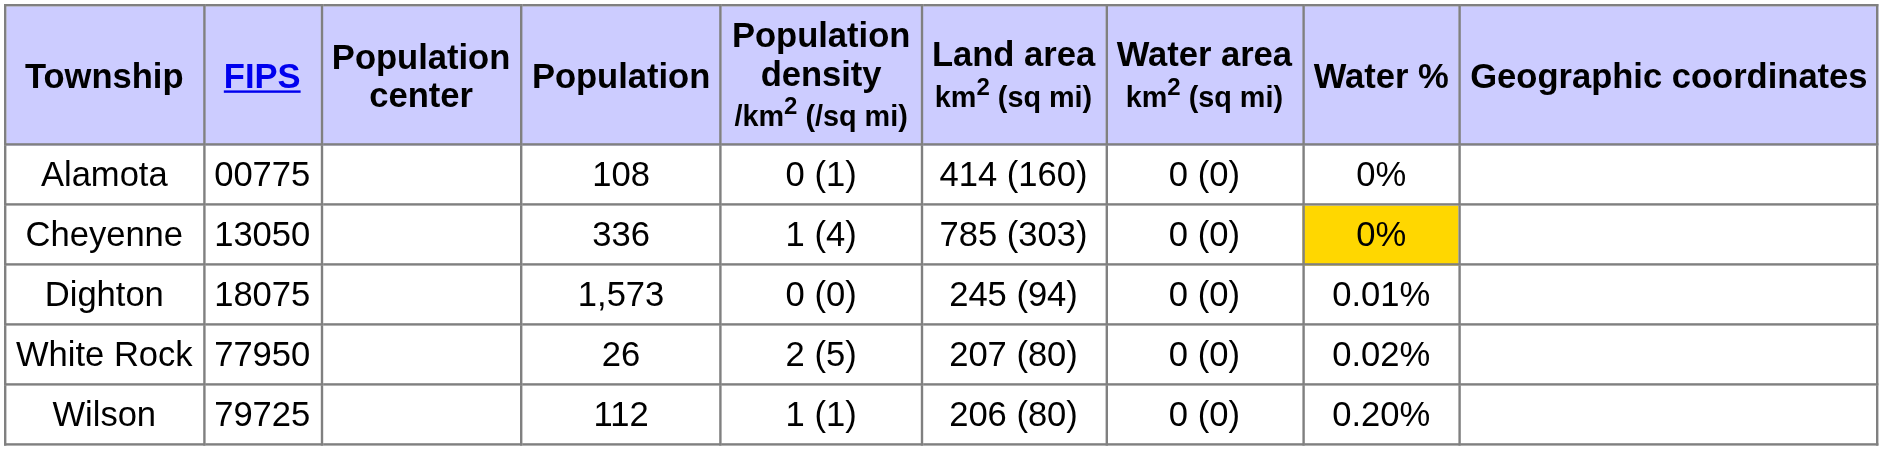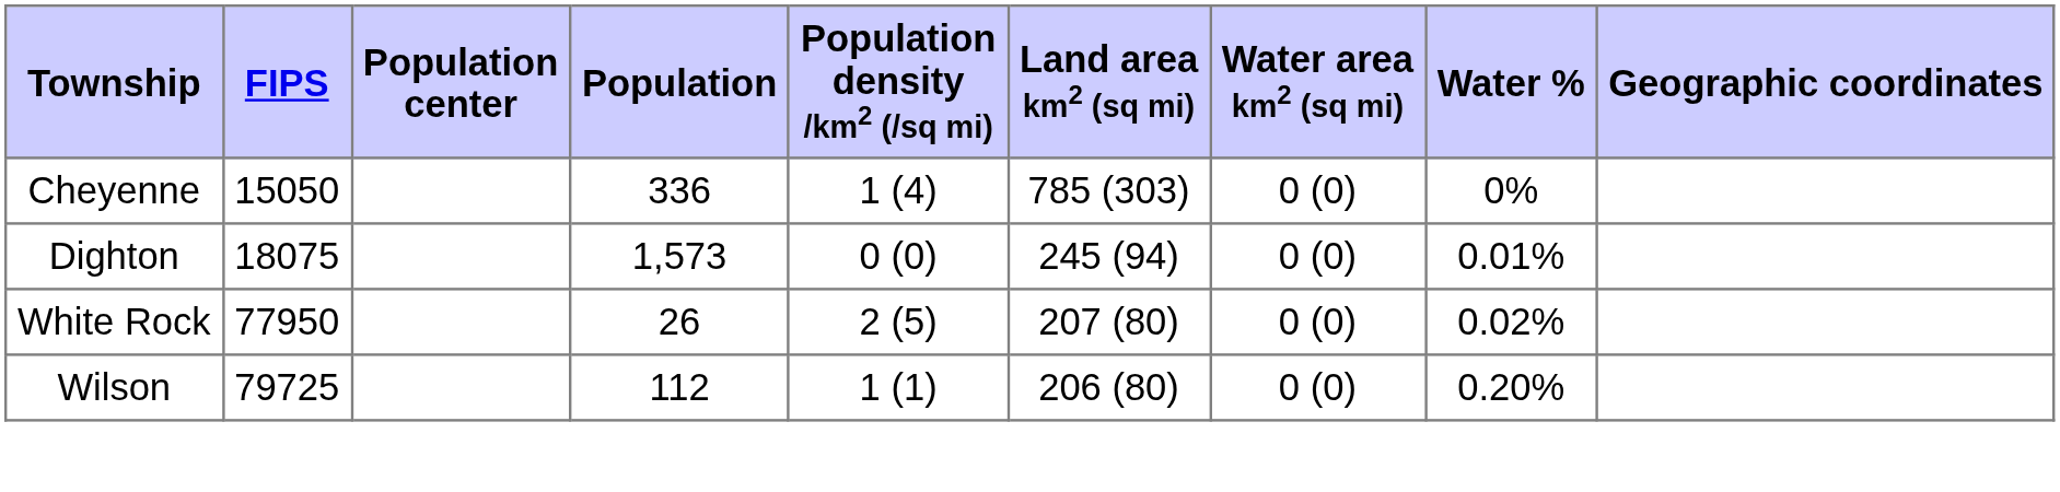 <table class="toccolours" border=1 cellspacing=0 cellpadding=4 style="text-align:center; border-collapse:collapse; font-size:90%;">
 <tr style="background:#ccccff">
 <th>Township</th>
 <th><a href='#'>FIPS</a></th>
 <th>Population<br>center</th>
 <th>Population</th>
 <th>Population<br>density<br><small>/km<sup>2</sup> (/sq mi)</small></th>
 <th>Land area<br><small>km<sup>2</sup> (sq mi)</small></th>
 <th>Water area<br><small>km<sup>2</sup> (sq mi)</small></th>
 <th>Water %</th>
 <th>Geographic coordinates</th>
 </tr>
 <tr>
-<td>Alamota</td>
-<td>00775</td>
-<td></td>
-<td>108</td>
-<td>0 (1)</td>
-<td>414 (160)</td>
-<td>0 (0)</td>
-<td>0%</td>
-<td></td>
-</tr>
-<tr>
 <td>Cheyenne</td>
-<td>13050</td>
+<td>15050</td>
 <td></td>
 <td>336</td>
 <td>1 (4)</td>
 <td>785 (303)</td>
 <td>0 (0)</td>
-<td style="background: gold;">0%</td>
+<td>0%</td>
 <td></td>
 </tr>
 <tr>
 <td>Dighton</td>
 <td>18075</td>
 <td></td>
 <td>1,573</td>
 <td>0 (0)</td>
 <td>245 (94)</td>
 <td>0 (0)</td>
 <td>0.01%</td>
 <td></td>
 </tr>
 <tr>
 <td>White Rock</td>
 <td>77950</td>
 <td></td>
 <td>26</td>
 <td>2 (5)</td>
 <td>207 (80)</td>
 <td>0 (0)</td>
 <td>0.02%</td>
 <td></td>
 </tr>
 <tr>
 <td>Wilson</td>
 <td>79725</td>
 <td></td>
 <td>112</td>
 <td>1 (1)</td>
 <td>206 (80)</td>
 <td>0 (0)</td>
 <td>0.20%</td>
 <td></td>
 </tr>
 </table>
